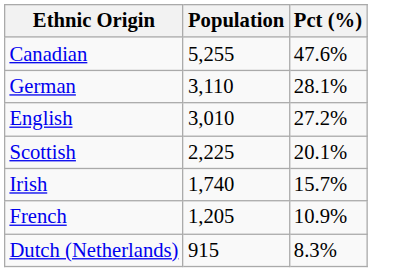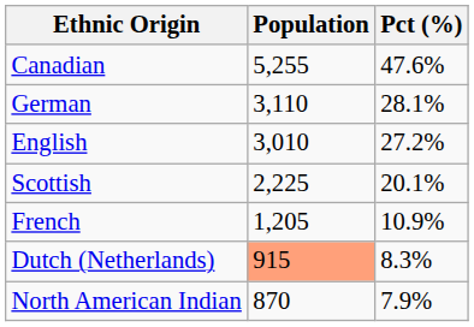 <table class="wikitable">
 <tr>
 <th>Ethnic Origin</th>
 <th>Population</th>
 <th>Pct (%)</th>
 </tr>
 <tr>
 <td><a href='#'>Canadian</a></td>
 <td>5,255</td>
 <td>47.6%</td>
 </tr>
 <tr>
 <td><a href='#'>German</a></td>
 <td>3,110</td>
 <td>28.1%</td>
 </tr>
 <tr>
 <td><a href='#'>English</a></td>
 <td>3,010</td>
 <td>27.2%</td>
 </tr>
 <tr>
 <td><a href='#'>Scottish</a></td>
 <td>2,225</td>
 <td>20.1%</td>
 </tr>
 <tr>
-<td><a href='#'>Irish</a></td>
-<td>1,740</td>
-<td>15.7%</td>
-</tr>
-<tr>
 <td><a href='#'>French</a></td>
 <td>1,205</td>
 <td>10.9%</td>
 </tr>
 <tr>
 <td><a href='#'>Dutch (Netherlands)</a></td>
-<td>915</td>
+<td style="background: lightsalmon;">915</td>
 <td>8.3%</td>
 </tr>
+<tr>
+<td><a href='#'>North American Indian</a></td>
+<td>870</td>
+<td>7.9%</td>
+</tr>
 </table>
